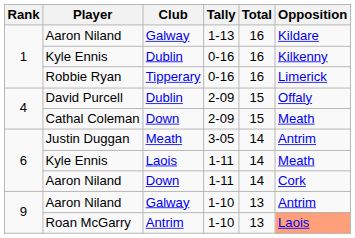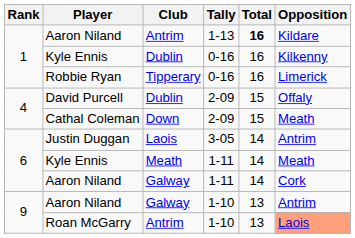 <table class="wikitable">
 <tr>
 <th>Rank</th>
 <th>Player</th>
 <th>Club</th>
 <th>Tally</th>
 <th>Total</th>
 <th>Opposition</th>
 </tr>
 <tr>
 <td rowspan="3" style="text-align:center;">1</td>
 <td>Aaron Niland</td>
-<td><a href='#'>Galway</a></td>
+<td><a href='#'>Antrim</a></td>
 <td align=center>1-13</td>
-<td align=center>16</td>
+<td align=center><strong>16</strong></td>
 <td><a href='#'>Kildare</a></td>
 </tr>
 <tr>
 <td>Kyle Ennis</td>
 <td><a href='#'>Dublin</a></td>
 <td align=center>0-16</td>
 <td align=center>16</td>
 <td><a href='#'>Kilkenny</a></td>
 </tr>
 <tr>
 <td>Robbie Ryan</td>
 <td><a href='#'>Tipperary</a></td>
 <td align=center>0-16</td>
 <td align=center>16</td>
 <td><a href='#'>Limerick</a></td>
 </tr>
 <tr>
 <td rowspan="2" style="text-align:center;">4</td>
 <td>David Purcell</td>
 <td><a href='#'>Dublin</a></td>
 <td align=center>2-09</td>
 <td align=center>15</td>
 <td><a href='#'>Offaly</a></td>
 </tr>
 <tr>
 <td>Cathal Coleman</td>
 <td><a href='#'>Down</a></td>
 <td align=center>2-09</td>
 <td align=center>15</td>
 <td><a href='#'>Meath</a></td>
 </tr>
 <tr>
 <td rowspan="3" style="text-align:center;">6</td>
 <td>Justin Duggan</td>
-<td><a href='#'>Meath</a></td>
+<td><a href='#'>Laois</a></td>
 <td align=center>3-05</td>
 <td align=center>14</td>
 <td><a href='#'>Antrim</a></td>
 </tr>
 <tr>
 <td>Kyle Ennis</td>
-<td><a href='#'>Laois</a></td>
+<td><a href='#'>Meath</a></td>
 <td align=center>1-11</td>
 <td align=center>14</td>
 <td><a href='#'>Meath</a></td>
 </tr>
 <tr>
 <td>Aaron Niland</td>
-<td><a href='#'>Down</a></td>
+<td><a href='#'>Galway</a></td>
 <td align=center>1-11</td>
 <td align=center>14</td>
 <td><a href='#'>Cork</a></td>
 </tr>
 <tr>
 <td rowspan="2" style="text-align:center;">9</td>
 <td>Aaron Niland</td>
 <td><a href='#'>Galway</a></td>
 <td align=center>1-10</td>
 <td align=center>13</td>
 <td><a href='#'>Antrim</a></td>
 </tr>
 <tr>
 <td>Roan McGarry</td>
 <td><a href='#'>Antrim</a></td>
 <td align=center>1-10</td>
 <td align=center>13</td>
 <td style="background: lightsalmon;"><a href='#'>Laois</a></td>
 </tr>
 </table>
